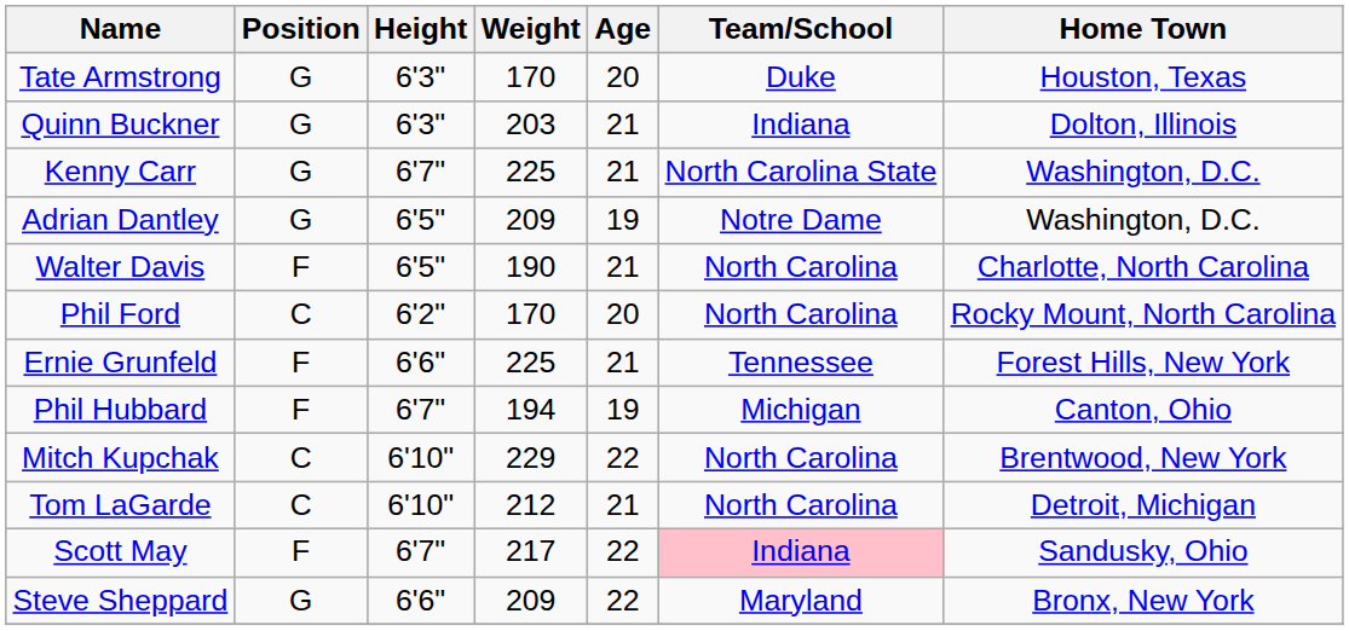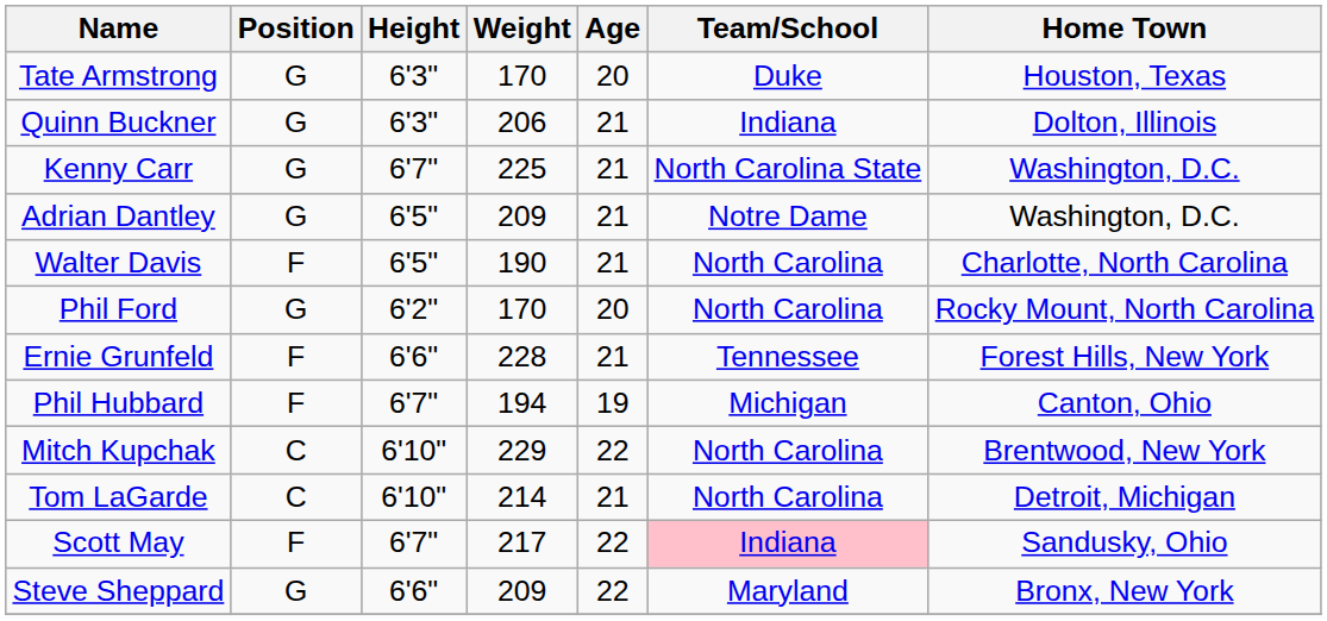 <table class="wikitable" style="text-align: center;">
 <tr>
 <th>Name </th>
 <th>Position</th>
 <th>Height</th>
 <th>Weight</th>
 <th>Age</th>
 <th>Team/School</th>
 <th>Home Town</th>
 </tr>
 <tr>
 <td><a href='#'>Tate Armstrong</a></td>
 <td>G</td>
 <td>6'3"</td>
 <td>170</td>
 <td>20</td>
 <td><a href='#'>Duke</a></td>
 <td><a href='#'>Houston, Texas</a></td>
 </tr>
 <tr>
 <td><a href='#'>Quinn Buckner</a></td>
 <td>G</td>
 <td>6'3"</td>
-<td>203</td>
+<td>206</td>
 <td>21</td>
 <td><a href='#'>Indiana</a></td>
 <td><a href='#'>Dolton, Illinois</a></td>
 </tr>
 <tr>
 <td><a href='#'>Kenny Carr</a></td>
 <td>G</td>
 <td>6'7"</td>
 <td>225</td>
 <td>21</td>
 <td><a href='#'>North Carolina State</a></td>
 <td><a href='#'>Washington, D.C.</a></td>
 </tr>
 <tr>
 <td><a href='#'>Adrian Dantley</a></td>
 <td>G</td>
 <td>6'5"</td>
 <td>209</td>
-<td>19</td>
+<td>21</td>
 <td><a href='#'>Notre Dame</a></td>
 <td>Washington, D.C.</td>
 </tr>
 <tr>
 <td><a href='#'>Walter Davis</a></td>
 <td>F</td>
 <td>6'5"</td>
 <td>190</td>
 <td>21</td>
 <td><a href='#'>North Carolina</a></td>
 <td><a href='#'>Charlotte, North Carolina</a></td>
 </tr>
 <tr>
 <td><a href='#'>Phil Ford</a></td>
-<td>C</td>
+<td>G</td>
 <td>6'2"</td>
 <td>170</td>
 <td>20</td>
 <td><a href='#'>North Carolina</a></td>
 <td><a href='#'>Rocky Mount, North Carolina</a></td>
 </tr>
 <tr>
 <td><a href='#'>Ernie Grunfeld</a></td>
 <td>F</td>
 <td>6'6"</td>
-<td>225</td>
+<td>228</td>
 <td>21</td>
 <td><a href='#'>Tennessee</a></td>
 <td><a href='#'>Forest Hills, New York</a></td>
 </tr>
 <tr>
 <td><a href='#'>Phil Hubbard</a></td>
 <td>F</td>
 <td>6'7"</td>
 <td>194</td>
 <td>19</td>
 <td><a href='#'>Michigan</a></td>
 <td><a href='#'>Canton, Ohio</a></td>
 </tr>
 <tr>
 <td><a href='#'>Mitch Kupchak</a></td>
 <td>C</td>
 <td>6'10"</td>
 <td>229</td>
 <td>22</td>
 <td><a href='#'>North Carolina</a></td>
 <td><a href='#'>Brentwood, New York</a></td>
 </tr>
 <tr>
 <td><a href='#'>Tom LaGarde</a></td>
 <td>C</td>
 <td>6'10"</td>
-<td>212</td>
+<td>214</td>
 <td>21</td>
 <td><a href='#'>North Carolina</a></td>
 <td><a href='#'>Detroit, Michigan</a></td>
 </tr>
 <tr>
 <td><a href='#'>Scott May</a></td>
 <td>F</td>
 <td>6'7"</td>
 <td>217</td>
 <td>22</td>
 <td style="background: pink;"><a href='#'>Indiana</a></td>
 <td><a href='#'>Sandusky, Ohio</a></td>
 </tr>
 <tr>
 <td><a href='#'>Steve Sheppard</a></td>
 <td>G</td>
 <td>6'6"</td>
 <td>209</td>
 <td>22</td>
 <td><a href='#'>Maryland</a></td>
 <td><a href='#'>Bronx, New York</a></td>
 </tr>
 <tr>
 </tr>
 </table>
